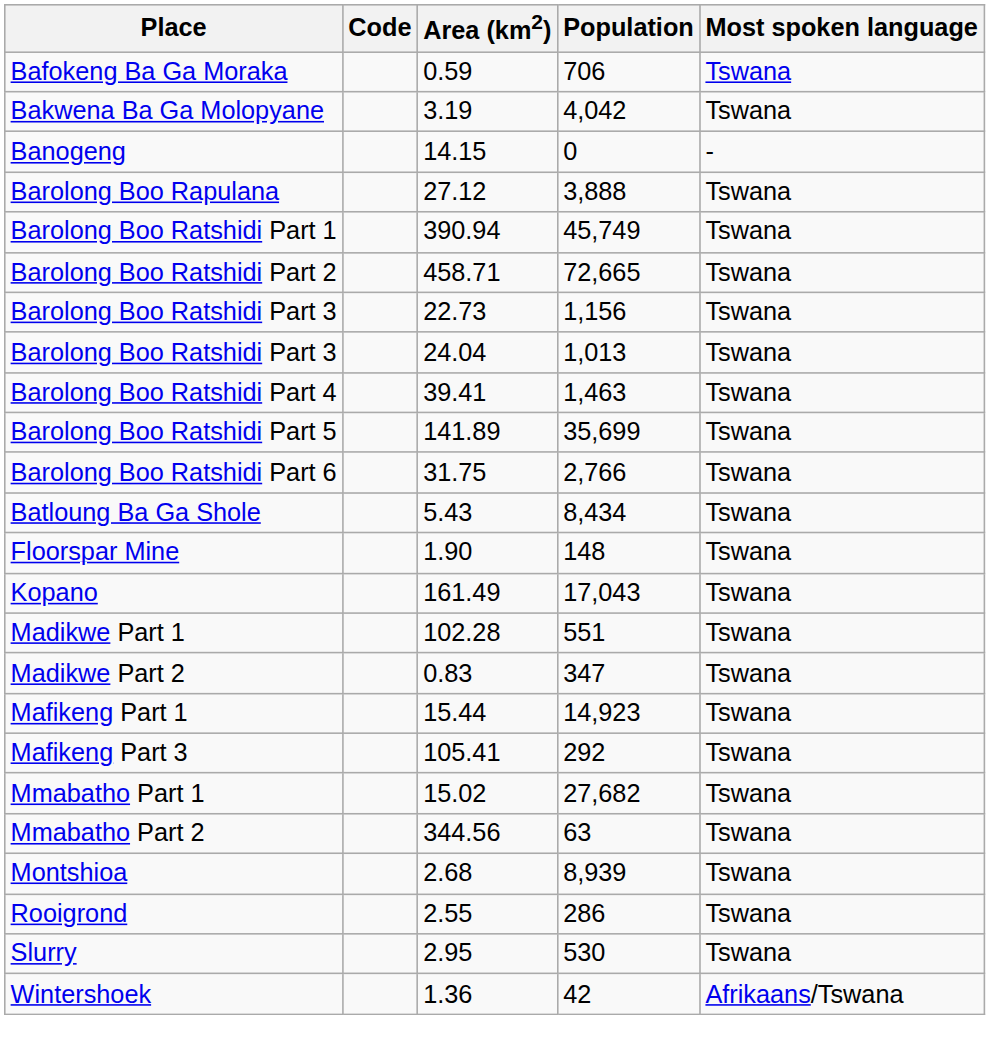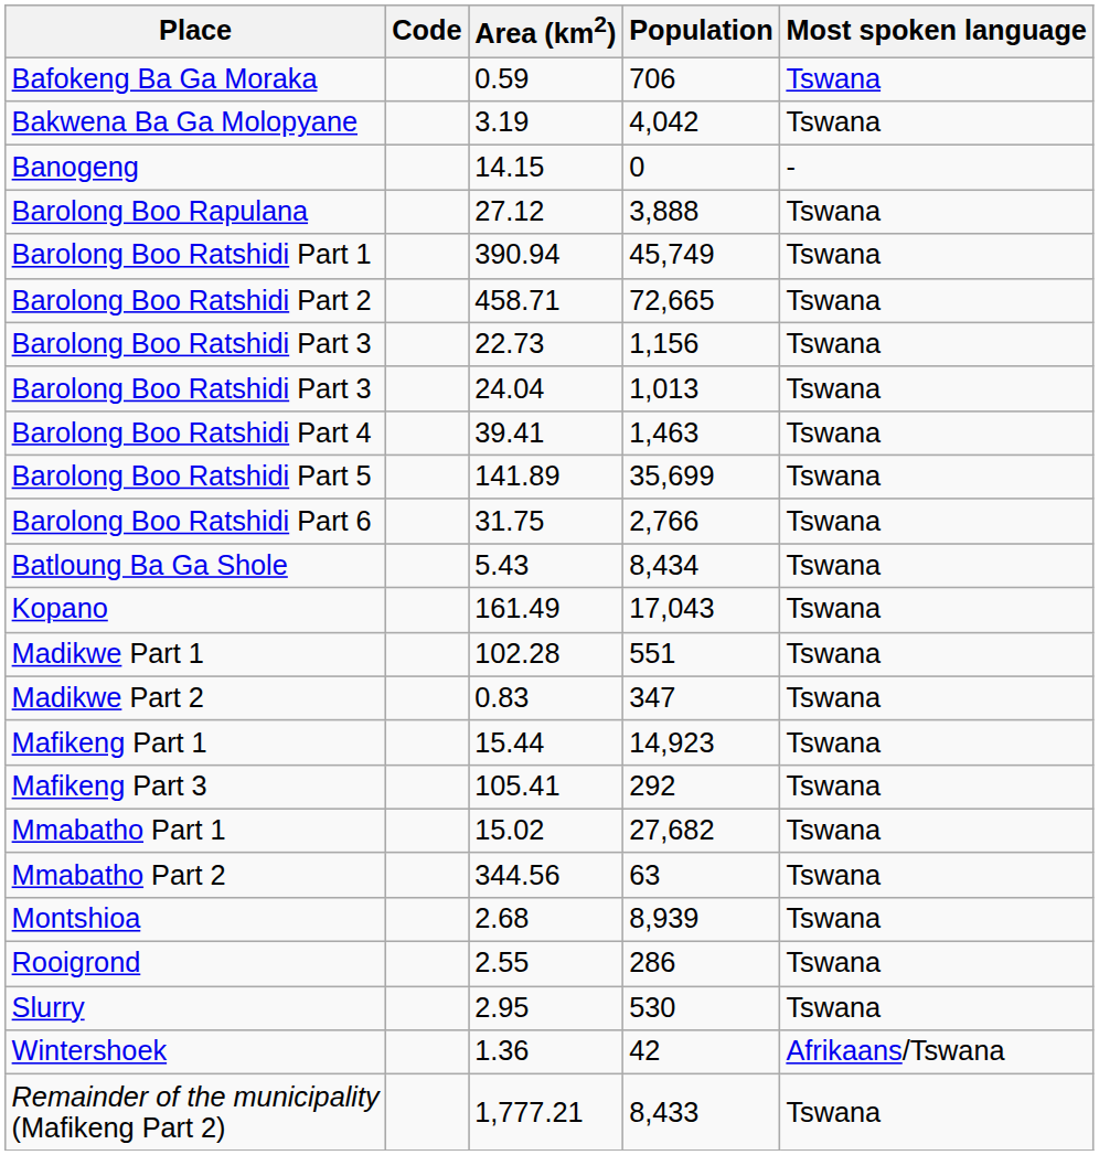 <table class="wikitable sortable">
 <tr>
 <th>Place</th>
 <th>Code</th>
 <th>Area (km<sup>2</sup>)</th>
 <th>Population</th>
 <th>Most spoken language</th>
 </tr>
 <tr>
 <td><a href='#'>Bafokeng Ba Ga Moraka</a></td>
 <td></td>
 <td>0.59</td>
 <td>706</td>
 <td><a href='#'>Tswana</a></td>
 </tr>
 <tr>
 <td><a href='#'>Bakwena Ba Ga Molopyane</a></td>
 <td></td>
 <td>3.19</td>
 <td>4,042</td>
 <td>Tswana</td>
 </tr>
 <tr>
 <td><a href='#'>Banogeng</a></td>
 <td></td>
 <td>14.15</td>
 <td>0</td>
 <td>-</td>
 </tr>
 <tr>
 <td><a href='#'>Barolong Boo Rapulana</a></td>
 <td></td>
 <td>27.12</td>
 <td>3,888</td>
 <td>Tswana</td>
 </tr>
 <tr>
 <td><a href='#'>Barolong Boo Ratshidi</a> Part 1</td>
 <td></td>
 <td>390.94</td>
 <td>45,749</td>
 <td>Tswana</td>
 </tr>
 <tr>
 <td><a href='#'>Barolong Boo Ratshidi</a> Part 2</td>
 <td></td>
 <td>458.71</td>
 <td>72,665</td>
 <td>Tswana</td>
 </tr>
 <tr>
 <td><a href='#'>Barolong Boo Ratshidi</a> Part 3</td>
 <td></td>
 <td>22.73</td>
 <td>1,156</td>
 <td>Tswana</td>
 </tr>
 <tr>
 <td><a href='#'>Barolong Boo Ratshidi</a> Part 3</td>
 <td></td>
 <td>24.04</td>
 <td>1,013</td>
 <td>Tswana</td>
 </tr>
 <tr>
 <td><a href='#'>Barolong Boo Ratshidi</a> Part 4</td>
 <td></td>
 <td>39.41</td>
 <td>1,463</td>
 <td>Tswana</td>
 </tr>
 <tr>
 <td><a href='#'>Barolong Boo Ratshidi</a> Part 5</td>
 <td></td>
 <td>141.89</td>
 <td>35,699</td>
 <td>Tswana</td>
 </tr>
 <tr>
 <td><a href='#'>Barolong Boo Ratshidi</a> Part 6</td>
 <td></td>
 <td>31.75</td>
 <td>2,766</td>
 <td>Tswana</td>
 </tr>
 <tr>
 <td><a href='#'>Batloung Ba Ga Shole</a></td>
 <td></td>
 <td>5.43</td>
 <td>8,434</td>
 <td>Tswana</td>
 </tr>
 <tr>
-<td><a href='#'>Floorspar Mine</a></td>
-<td></td>
-<td>1.90</td>
-<td>148</td>
-<td>Tswana</td>
-</tr>
-<tr>
 <td><a href='#'>Kopano</a></td>
 <td></td>
 <td>161.49</td>
 <td>17,043</td>
 <td>Tswana</td>
 </tr>
 <tr>
 <td><a href='#'>Madikwe</a> Part 1</td>
 <td></td>
 <td>102.28</td>
 <td>551</td>
 <td>Tswana</td>
 </tr>
 <tr>
 <td><a href='#'>Madikwe</a> Part 2</td>
 <td></td>
 <td>0.83</td>
 <td>347</td>
 <td>Tswana</td>
 </tr>
 <tr>
 <td><a href='#'>Mafikeng</a> Part 1</td>
 <td></td>
 <td>15.44</td>
 <td>14,923</td>
 <td>Tswana</td>
 </tr>
 <tr>
 <td><a href='#'>Mafikeng</a> Part 3</td>
 <td></td>
 <td>105.41</td>
 <td>292</td>
 <td>Tswana</td>
 </tr>
 <tr>
 <td><a href='#'>Mmabatho</a> Part 1</td>
 <td></td>
 <td>15.02</td>
 <td>27,682</td>
 <td>Tswana</td>
 </tr>
 <tr>
 <td><a href='#'>Mmabatho</a> Part 2</td>
 <td></td>
 <td>344.56</td>
 <td>63</td>
 <td>Tswana</td>
 </tr>
 <tr>
 <td><a href='#'>Montshioa</a></td>
 <td></td>
 <td>2.68</td>
 <td>8,939</td>
 <td>Tswana</td>
 </tr>
 <tr>
 <td><a href='#'>Rooigrond</a></td>
 <td></td>
 <td>2.55</td>
 <td>286</td>
 <td>Tswana</td>
 </tr>
 <tr>
 <td><a href='#'>Slurry</a></td>
 <td></td>
 <td>2.95</td>
 <td>530</td>
 <td>Tswana</td>
 </tr>
 <tr>
 <td><a href='#'>Wintershoek</a></td>
 <td></td>
 <td>1.36</td>
 <td>42</td>
 <td><a href='#'>Afrikaans</a>/Tswana</td>
 </tr>
+<tr>
+<td><em>Remainder of the municipality</em><br>(Mafikeng Part 2)</td>
+<td></td>
+<td>1,777.21</td>
+<td>8,433</td>
+<td>Tswana</td>
+</tr>
 </table>
